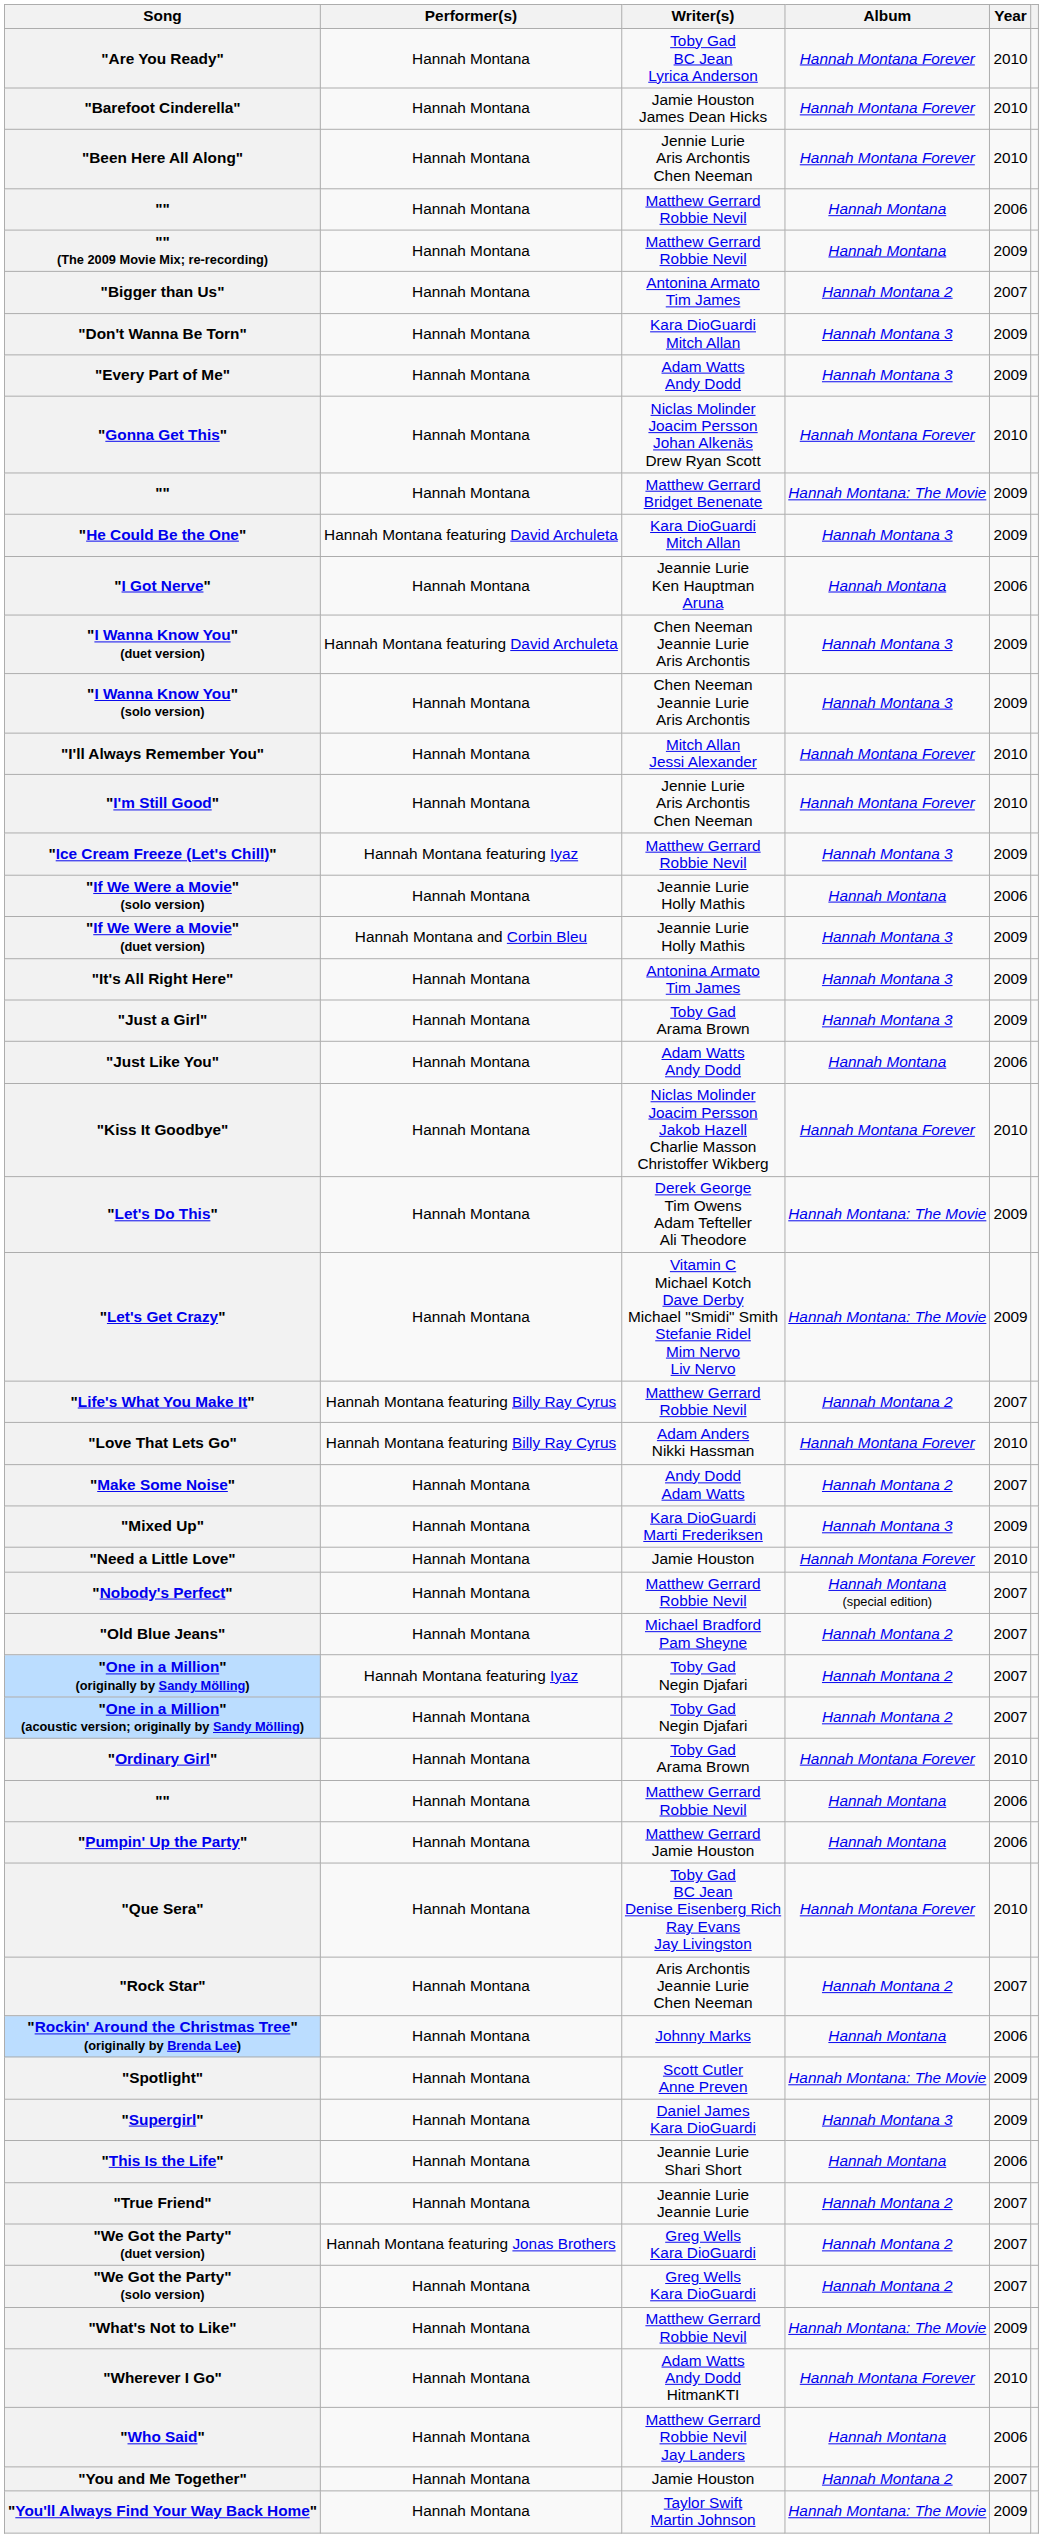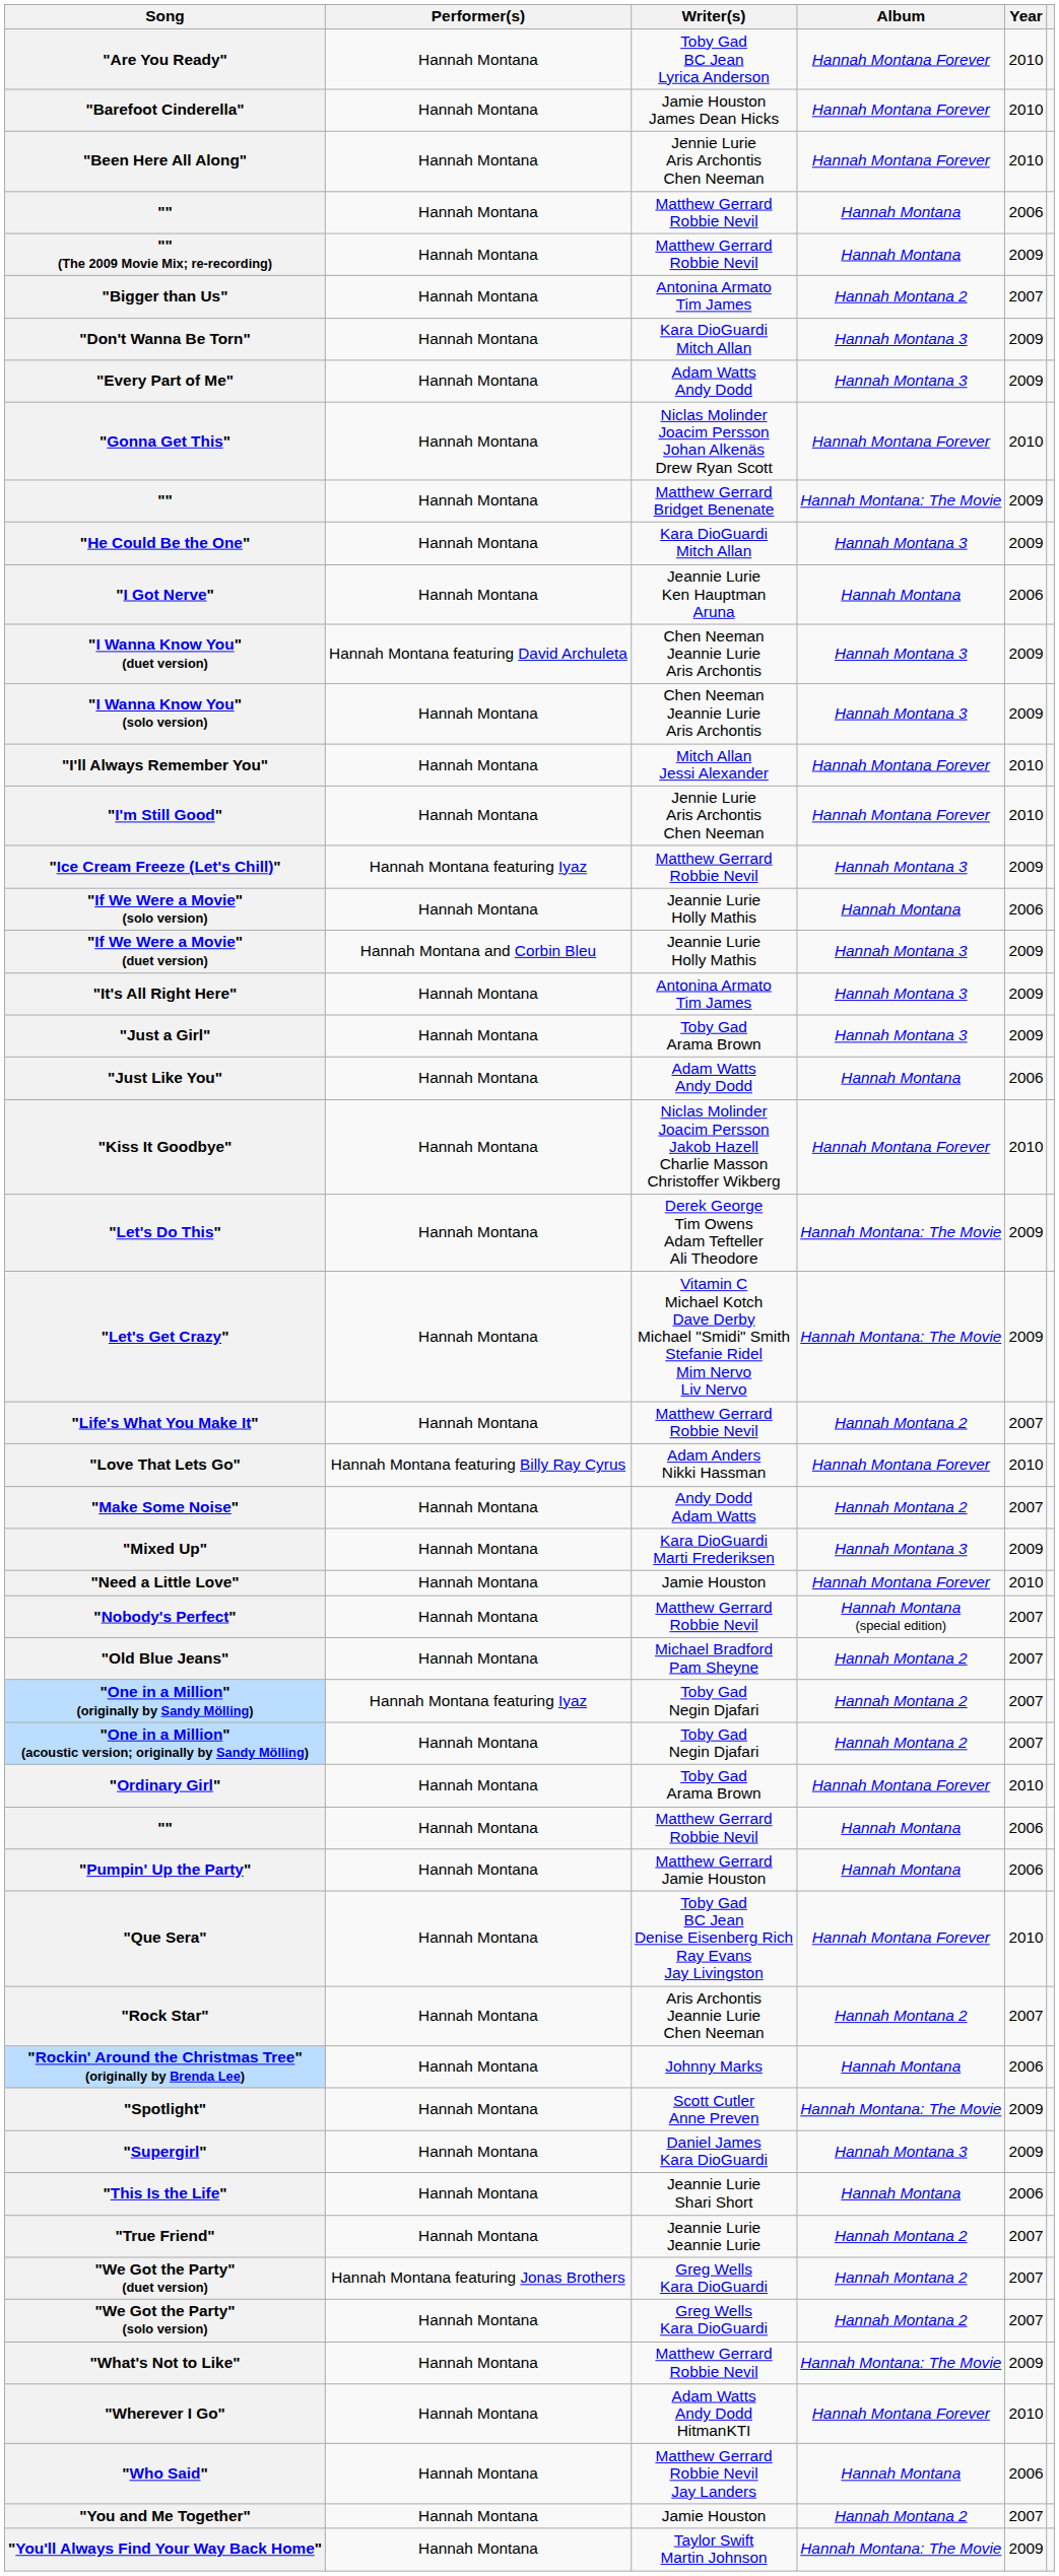 <table class="wikitable sortable plainrowheaders" style="text-align:center;">
 <tr>
 <th scope="col">Song</th>
 <th scope="col">Performer(s)</th>
 <th scope="col" class="unsortable">Writer(s)</th>
 <th scope="col">Album</th>
 <th scope="col">Year</th>
 <th scope="col" class="unsortable"></th>
 </tr>
 <tr>
 <th scope=row> "Are You Ready"</th>
 <td>Hannah Montana</td>
 <td><a href='#'>Toby Gad</a> <br> <a href='#'>BC Jean</a> <br> <a href='#'>Lyrica Anderson</a></td>
 <td><em><a href='#'>Hannah Montana Forever</a></em></td>
 <td>2010</td>
 <td></td>
 </tr>
 <tr>
 <th scope=row> "Barefoot Cinderella"</th>
 <td>Hannah Montana</td>
 <td>Jamie Houston <br> James Dean Hicks</td>
 <td><em><a href='#'>Hannah Montana Forever</a></em></td>
 <td>2010</td>
 <td></td>
 </tr>
 <tr>
 <th scope=row>"Been Here All Along"</th>
 <td>Hannah Montana</td>
 <td>Jennie Lurie <br> Aris Archontis <br> Chen Neeman</td>
 <td><em><a href='#'>Hannah Montana Forever</a></em></td>
 <td>2010</td>
 <td></td>
 </tr>
 <tr>
 <th scope=row>""</th>
 <td>Hannah Montana</td>
 <td><a href='#'>Matthew Gerrard</a> <br> <a href='#'>Robbie Nevil</a></td>
 <td><em><a href='#'>Hannah Montana</a></em></td>
 <td>2006</td>
 <td></td>
 </tr>
 <tr>
 <th scope=row>"" <br> <small>(The 2009 Movie Mix; re-recording)</small></th>
 <td>Hannah Montana</td>
 <td><a href='#'>Matthew Gerrard</a> <br> <a href='#'>Robbie Nevil</a></td>
 <td><em><a href='#'>Hannah Montana</a></em></td>
 <td>2009</td>
 <td></td>
 </tr>
 <tr>
 <th scope=row>"Bigger than Us"</th>
 <td>Hannah Montana</td>
 <td><a href='#'>Antonina Armato</a> <br> <a href='#'>Tim James</a></td>
 <td><em><a href='#'>Hannah Montana 2</a></em></td>
 <td>2007</td>
 <td></td>
 </tr>
 <tr>
 <th scope=row> "Don't Wanna Be Torn"</th>
 <td>Hannah Montana</td>
 <td><a href='#'>Kara DioGuardi</a> <br> <a href='#'>Mitch Allan</a></td>
 <td><em><a href='#'>Hannah Montana 3</a></em></td>
 <td>2009</td>
 <td></td>
 </tr>
 <tr>
 <th scope=row> "Every Part of Me"</th>
 <td>Hannah Montana</td>
 <td><a href='#'>Adam Watts</a> <br> <a href='#'>Andy Dodd</a></td>
 <td><em><a href='#'>Hannah Montana 3</a></em></td>
 <td>2009</td>
 <td></td>
 </tr>
 <tr>
 <th scope=row> "<a href='#'>Gonna Get This</a>"</th>
 <td>Hannah Montana</td>
 <td><a href='#'>Niclas Molinder</a> <br> <a href='#'>Joacim Persson</a> <br> <a href='#'>Johan Alkenäs</a> <br> Drew Ryan Scott</td>
 <td><em><a href='#'>Hannah Montana Forever</a></em></td>
 <td>2010</td>
 <td></td>
 </tr>
 <tr>
 <th scope=row>""</th>
 <td>Hannah Montana</td>
 <td><a href='#'>Matthew Gerrard</a> <br> <a href='#'>Bridget Benenate</a></td>
 <td><em><a href='#'>Hannah Montana: The Movie</a></em></td>
 <td>2009</td>
 <td></td>
 </tr>
 <tr>
 <th scope=row> "<a href='#'>He Could Be the One</a>"</th>
-<td>Hannah Montana featuring <a href='#'>David Archuleta</a></td>
+<td>Hannah Montana</td>
 <td><a href='#'>Kara DioGuardi</a> <br> <a href='#'>Mitch Allan</a></td>
 <td><em><a href='#'>Hannah Montana 3</a></em></td>
 <td>2009</td>
 <td></td>
 </tr>
 <tr>
 <th scope=row> "<a href='#'>I Got Nerve</a>"</th>
 <td>Hannah Montana</td>
 <td>Jeannie Lurie <br> Ken Hauptman <br> <a href='#'>Aruna</a></td>
 <td><em><a href='#'>Hannah Montana</a></em></td>
 <td>2006</td>
 <td></td>
 </tr>
 <tr>
 <th scope=row>"<a href='#'>I Wanna Know You</a>" <br> <small>(duet version)</small></th>
 <td>Hannah Montana featuring <a href='#'>David Archuleta</a></td>
 <td>Chen Neeman <br> Jeannie Lurie <br> Aris Archontis</td>
 <td><em><a href='#'>Hannah Montana 3</a></em></td>
 <td>2009</td>
 <td></td>
 </tr>
 <tr>
 <th scope=row>"<a href='#'>I Wanna Know You</a>" <br> <small>(solo version)</small></th>
 <td>Hannah Montana</td>
 <td>Chen Neeman <br> Jeannie Lurie <br> Aris Archontis</td>
 <td><em><a href='#'>Hannah Montana 3</a></em></td>
 <td>2009</td>
 <td></td>
 </tr>
 <tr>
 <th scope=row>"I'll Always Remember You"</th>
 <td>Hannah Montana</td>
 <td><a href='#'>Mitch Allan</a> <br> <a href='#'>Jessi Alexander</a></td>
 <td><em><a href='#'>Hannah Montana Forever</a></em></td>
 <td>2010</td>
 <td></td>
 </tr>
 <tr>
 <th scope=row>"<a href='#'>I'm Still Good</a>"</th>
 <td>Hannah Montana</td>
 <td>Jennie Lurie <br> Aris Archontis <br> Chen Neeman</td>
 <td><em><a href='#'>Hannah Montana Forever</a></em></td>
 <td>2010</td>
 <td></td>
 </tr>
 <tr>
 <th scope=row>"<a href='#'>Ice Cream Freeze (Let's Chill)</a>"</th>
 <td>Hannah Montana featuring <a href='#'>Iyaz</a></td>
 <td><a href='#'>Matthew Gerrard</a> <br> <a href='#'>Robbie Nevil</a></td>
 <td><em><a href='#'>Hannah Montana 3</a></em></td>
 <td>2009</td>
 <td></td>
 </tr>
 <tr>
 <th scope=row>"<a href='#'>If We Were a Movie</a>" <br> <small>(solo version)</small></th>
 <td>Hannah Montana</td>
 <td>Jeannie Lurie <br> Holly Mathis</td>
 <td><em><a href='#'>Hannah Montana</a></em></td>
 <td>2006</td>
 <td></td>
 </tr>
 <tr>
 <th scope=row>"<a href='#'>If We Were a Movie</a>" <br> <small>(duet version)</small></th>
 <td>Hannah Montana and <a href='#'>Corbin Bleu</a></td>
 <td>Jeannie Lurie <br> Holly Mathis</td>
 <td><em><a href='#'>Hannah Montana 3</a></em></td>
 <td>2009</td>
 <td></td>
 </tr>
 <tr>
 <th scope=row>"It's All Right Here"</th>
 <td>Hannah Montana</td>
 <td><a href='#'>Antonina Armato</a> <br> <a href='#'>Tim James</a></td>
 <td><em><a href='#'>Hannah Montana 3</a></em></td>
 <td>2009</td>
 <td></td>
 </tr>
 <tr>
 <th scope=row> "Just a Girl"</th>
 <td>Hannah Montana</td>
 <td><a href='#'>Toby Gad</a> <br> Arama Brown</td>
 <td><em><a href='#'>Hannah Montana 3</a></em></td>
 <td>2009</td>
 <td></td>
 </tr>
 <tr>
 <th scope=row>"Just Like You"</th>
 <td>Hannah Montana</td>
 <td><a href='#'>Adam Watts</a> <br> <a href='#'>Andy Dodd</a></td>
 <td><em><a href='#'>Hannah Montana</a></em></td>
 <td>2006</td>
 <td></td>
 </tr>
 <tr>
 <th scope=row> "Kiss It Goodbye"</th>
 <td>Hannah Montana</td>
 <td><a href='#'>Niclas Molinder</a> <br> <a href='#'>Joacim Persson</a> <br> <a href='#'>Jakob Hazell</a> <br> Charlie Masson <br> Christoffer Wikberg</td>
 <td><em><a href='#'>Hannah Montana Forever</a></em></td>
 <td>2010</td>
 <td></td>
 </tr>
 <tr>
 <th scope=row> "<a href='#'>Let's Do This</a>"</th>
 <td>Hannah Montana</td>
 <td><a href='#'>Derek George</a> <br> Tim Owens <br> Adam Tefteller <br> Ali Theodore</td>
 <td><em><a href='#'>Hannah Montana: The Movie</a></em></td>
 <td>2009</td>
 <td></td>
 </tr>
 <tr>
 <th scope=row>"<a href='#'>Let's Get Crazy</a>"</th>
 <td>Hannah Montana</td>
 <td><a href='#'>Vitamin C</a> <br> Michael Kotch <br> <a href='#'>Dave Derby</a> <br> Michael "Smidi" Smith <br> <a href='#'>Stefanie Ridel</a> <br> <a href='#'>Mim Nervo</a> <br> <a href='#'>Liv Nervo</a></td>
 <td><em><a href='#'>Hannah Montana: The Movie</a></em></td>
 <td>2009</td>
 <td></td>
 </tr>
 <tr>
 <th scope=row>"<a href='#'>Life's What You Make It</a>"</th>
-<td>Hannah Montana featuring <a href='#'>Billy Ray Cyrus</a></td>
+<td>Hannah Montana</td>
 <td><a href='#'>Matthew Gerrard</a> <br> <a href='#'>Robbie Nevil</a></td>
 <td><em><a href='#'>Hannah Montana 2</a></em></td>
 <td>2007</td>
 <td></td>
 </tr>
 <tr>
 <th scope=row>"Love That Lets Go"</th>
 <td>Hannah Montana featuring <a href='#'>Billy Ray Cyrus</a></td>
 <td><a href='#'>Adam Anders</a> <br> Nikki Hassman</td>
 <td><em><a href='#'>Hannah Montana Forever</a></em></td>
 <td>2010</td>
 <td></td>
 </tr>
 <tr>
 <th scope=row> "<a href='#'>Make Some Noise</a>"</th>
 <td>Hannah Montana</td>
 <td><a href='#'>Andy Dodd</a> <br> <a href='#'>Adam Watts</a></td>
 <td><em><a href='#'>Hannah Montana 2</a></em></td>
 <td>2007</td>
 <td></td>
 </tr>
 <tr>
 <th scope=row>"Mixed Up"</th>
 <td>Hannah Montana</td>
 <td><a href='#'>Kara DioGuardi</a> <br> <a href='#'>Marti Frederiksen</a></td>
 <td><em><a href='#'>Hannah Montana 3</a></em></td>
 <td>2009</td>
 <td></td>
 </tr>
 <tr>
 <th scope=row> "Need a Little Love"</th>
 <td>Hannah Montana</td>
 <td>Jamie Houston</td>
 <td><em><a href='#'>Hannah Montana Forever</a></em></td>
 <td>2010</td>
 <td></td>
 </tr>
 <tr>
 <th scope=row>"<a href='#'>Nobody's Perfect</a>"</th>
 <td>Hannah Montana</td>
 <td><a href='#'>Matthew Gerrard</a> <br> <a href='#'>Robbie Nevil</a></td>
 <td><em><a href='#'>Hannah Montana</a></em> <br> <small>(special edition)</small></td>
 <td>2007</td>
 <td></td>
 </tr>
 <tr>
 <th scope=row> "Old Blue Jeans"</th>
 <td>Hannah Montana</td>
 <td><a href='#'>Michael Bradford</a> <br> <a href='#'>Pam Sheyne</a></td>
 <td><em><a href='#'>Hannah Montana 2</a></em></td>
 <td>2007</td>
 <td></td>
 </tr>
 <tr>
 <th scope=row style="background-color:#bbddff">"<a href='#'>One in a Million</a>" <br> <small>(originally by <a href='#'>Sandy Mölling</a>)</small></th>
 <td>Hannah Montana featuring <a href='#'>Iyaz</a></td>
 <td><a href='#'>Toby Gad</a> <br> Negin Djafari</td>
 <td><em><a href='#'>Hannah Montana 2</a></em></td>
 <td>2007</td>
 <td></td>
 </tr>
 <tr>
 <th scope=row style="background-color:#bbddff">"<a href='#'>One in a Million</a>" <br> <small>(acoustic version; originally by <a href='#'>Sandy Mölling</a>)</small></th>
 <td>Hannah Montana</td>
 <td><a href='#'>Toby Gad</a> <br> Negin Djafari</td>
 <td><em><a href='#'>Hannah Montana 2</a></em></td>
 <td>2007</td>
 <td></td>
 </tr>
 <tr>
 <th scope=row>"<a href='#'>Ordinary Girl</a>"</th>
 <td>Hannah Montana</td>
 <td><a href='#'>Toby Gad</a> <br> Arama Brown</td>
 <td><em><a href='#'>Hannah Montana Forever</a></em></td>
 <td>2010</td>
 <td></td>
 </tr>
 <tr>
 <th scope=row>""</th>
 <td>Hannah Montana</td>
 <td><a href='#'>Matthew Gerrard</a> <br> <a href='#'>Robbie Nevil</a></td>
 <td><em><a href='#'>Hannah Montana</a></em></td>
 <td>2006</td>
 <td></td>
 </tr>
 <tr>
 <th scope=row> "<a href='#'>Pumpin' Up the Party</a>"</th>
 <td>Hannah Montana</td>
 <td><a href='#'>Matthew Gerrard</a> <br> Jamie Houston</td>
 <td><em><a href='#'>Hannah Montana</a></em></td>
 <td>2006</td>
 <td></td>
 </tr>
 <tr>
 <th scope=row> "Que Sera"</th>
 <td>Hannah Montana</td>
 <td><a href='#'>Toby Gad</a> <br> <a href='#'>BC Jean</a> <br> <a href='#'>Denise Eisenberg Rich</a> <br> <a href='#'>Ray Evans</a> <br> <a href='#'>Jay Livingston</a></td>
 <td><em><a href='#'>Hannah Montana Forever</a></em></td>
 <td>2010</td>
 <td></td>
 </tr>
 <tr>
 <th scope=row> "Rock Star"</th>
 <td>Hannah Montana</td>
 <td>Aris Archontis <br> Jeannie Lurie <br> Chen Neeman</td>
 <td><em><a href='#'>Hannah Montana 2</a></em></td>
 <td>2007</td>
 <td></td>
 </tr>
 <tr>
 <th scope=row style="background-color:#bbddff">"<a href='#'>Rockin' Around the Christmas Tree</a>"  <br> <small>(originally by <a href='#'>Brenda Lee</a>)</small></th>
 <td>Hannah Montana</td>
 <td><a href='#'>Johnny Marks</a></td>
 <td><em><a href='#'>Hannah Montana</a></em></td>
 <td>2006</td>
 <td></td>
 </tr>
 <tr>
 <th scope=row> "Spotlight"</th>
 <td>Hannah Montana</td>
 <td><a href='#'>Scott Cutler</a> <br> <a href='#'>Anne Preven</a></td>
 <td><em><a href='#'>Hannah Montana: The Movie</a></em></td>
 <td>2009</td>
 <td></td>
 </tr>
 <tr>
 <th scope=row>"<a href='#'>Supergirl</a>"</th>
 <td>Hannah Montana</td>
 <td><a href='#'>Daniel James</a> <br> <a href='#'>Kara DioGuardi</a></td>
 <td><em><a href='#'>Hannah Montana 3</a></em></td>
 <td>2009</td>
 <td></td>
 </tr>
 <tr>
 <th scope=row> "<a href='#'>This Is the Life</a>"</th>
 <td>Hannah Montana</td>
 <td>Jeannie Lurie <br> Shari Short</td>
 <td><em><a href='#'>Hannah Montana</a></em></td>
 <td>2006</td>
 <td></td>
 </tr>
 <tr>
 <th scope=row>"True Friend"</th>
 <td>Hannah Montana</td>
 <td>Jeannie Lurie <br> Jeannie Lurie</td>
 <td><em><a href='#'>Hannah Montana 2</a></em></td>
 <td>2007</td>
 <td></td>
 </tr>
 <tr>
 <th scope=row> "We Got the Party" <br> <small>(duet version)</small></th>
 <td>Hannah Montana featuring <a href='#'>Jonas Brothers</a></td>
 <td><a href='#'>Greg Wells</a> <br> <a href='#'>Kara DioGuardi</a></td>
 <td><em><a href='#'>Hannah Montana 2</a></em></td>
 <td>2007</td>
 <td></td>
 </tr>
 <tr>
 <th scope=row>"We Got the Party" <br> <small>(solo version)</small></th>
 <td>Hannah Montana</td>
 <td><a href='#'>Greg Wells</a> <br> <a href='#'>Kara DioGuardi</a></td>
 <td><em><a href='#'>Hannah Montana 2</a></em></td>
 <td>2007</td>
 <td></td>
 </tr>
 <tr>
 <th scope=row>"What's Not to Like"</th>
 <td>Hannah Montana</td>
 <td><a href='#'>Matthew Gerrard</a> <br> <a href='#'>Robbie Nevil</a></td>
 <td><em><a href='#'>Hannah Montana: The Movie</a></em></td>
 <td>2009</td>
 <td></td>
 </tr>
 <tr>
 <th scope=row>"Wherever I Go"</th>
 <td>Hannah Montana</td>
 <td><a href='#'>Adam Watts</a> <br> <a href='#'>Andy Dodd</a> <br> HitmanKTI</td>
 <td><em><a href='#'>Hannah Montana Forever</a></em></td>
 <td>2010</td>
 <td></td>
 </tr>
 <tr>
 <th scope=row>"<a href='#'>Who Said</a>"</th>
 <td>Hannah Montana</td>
 <td><a href='#'>Matthew Gerrard</a> <br> <a href='#'>Robbie Nevil</a> <br> <a href='#'>Jay Landers</a></td>
 <td><em><a href='#'>Hannah Montana</a></em></td>
 <td>2006</td>
 <td></td>
 </tr>
 <tr>
 <th scope=row> "You and Me Together"</th>
 <td>Hannah Montana</td>
 <td>Jamie Houston</td>
 <td><em><a href='#'>Hannah Montana 2</a></em></td>
 <td>2007</td>
 <td></td>
 </tr>
 <tr>
 <th scope=row>"<a href='#'>You'll Always Find Your Way Back Home</a>"</th>
 <td>Hannah Montana</td>
 <td><a href='#'>Taylor Swift</a> <br> <a href='#'>Martin Johnson</a></td>
 <td><em><a href='#'>Hannah Montana: The Movie</a></em></td>
 <td>2009</td>
 <td></td>
 </tr>
 </table>
